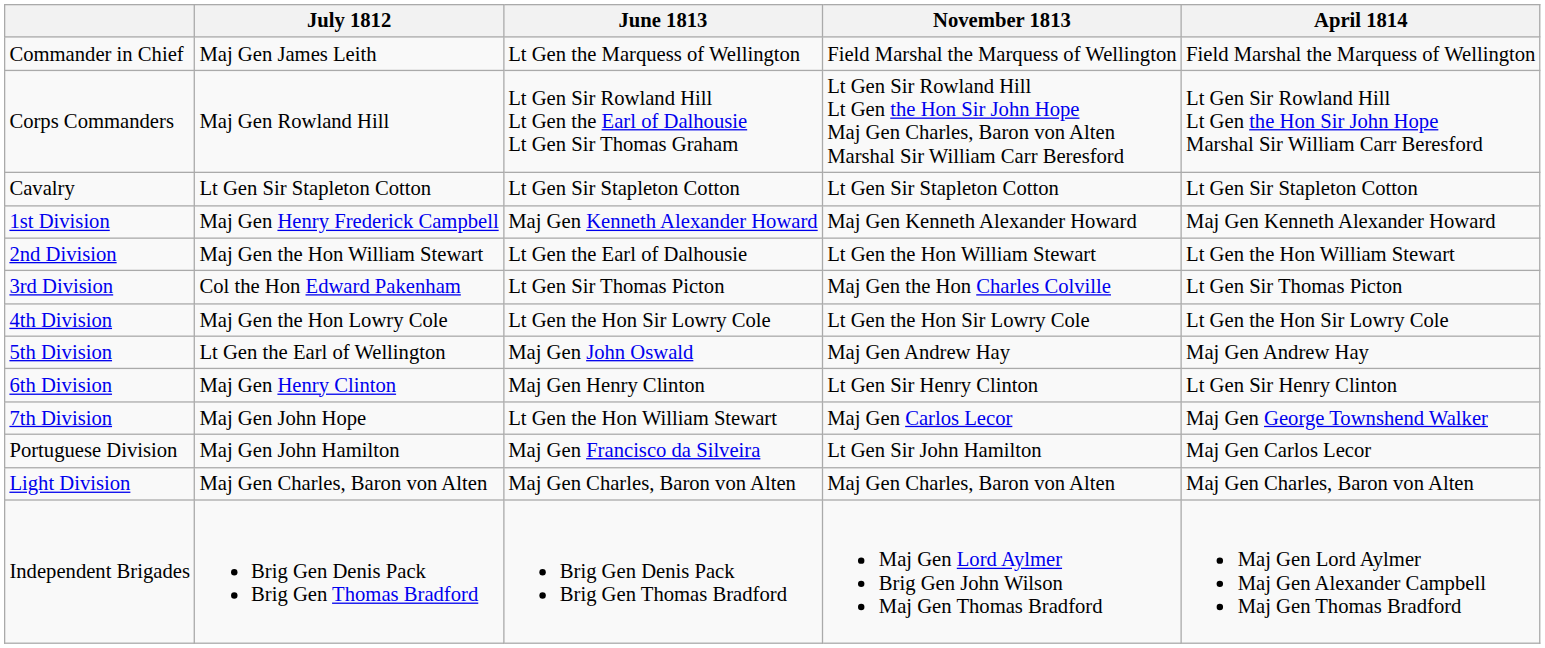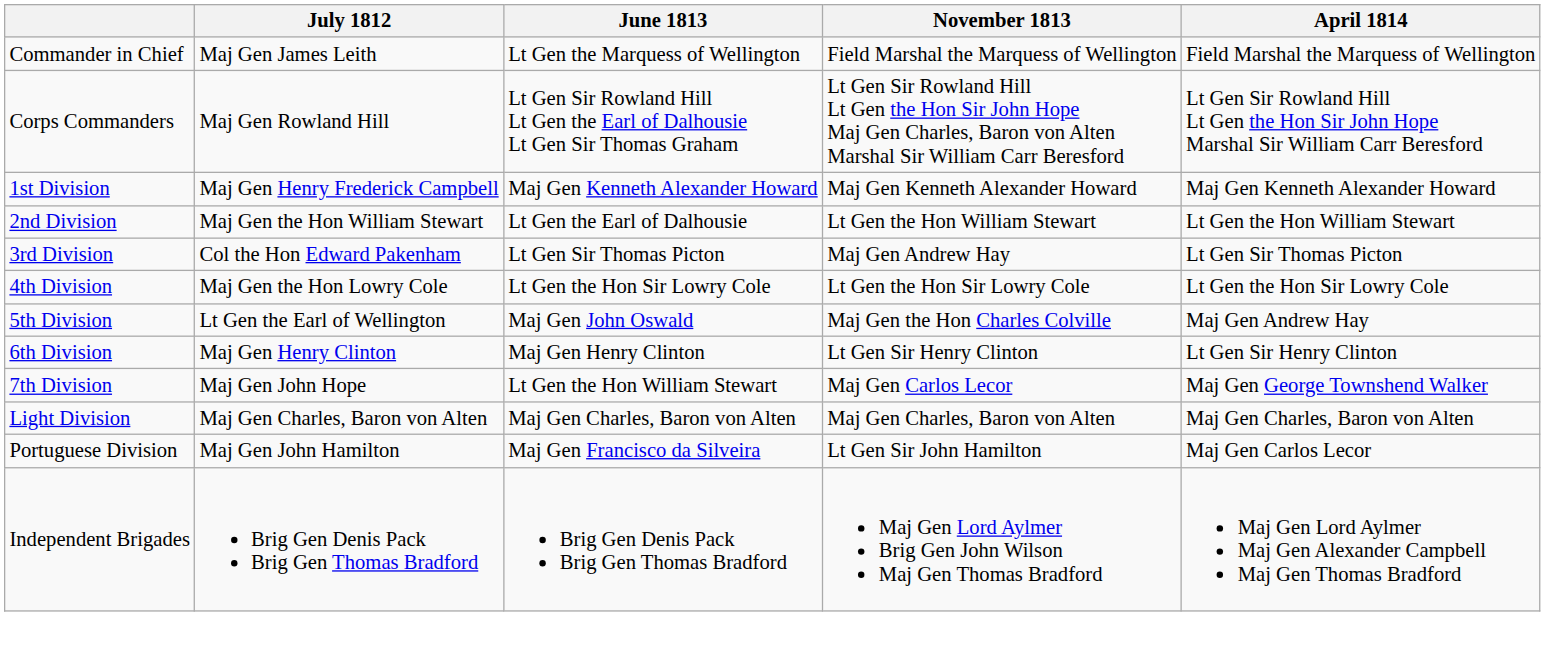 <table class="wikitable" border="1">
 <tr>
 <th></th>
 <th>July 1812</th>
 <th>June 1813</th>
 <th>November 1813</th>
 <th>April 1814</th>
 </tr>
 <tr>
 <td>Commander in Chief</td>
 <td>Maj Gen James Leith</td>
 <td>Lt Gen the Marquess of Wellington</td>
 <td>Field Marshal the Marquess of Wellington</td>
 <td>Field Marshal the Marquess of Wellington</td>
 </tr>
 <tr>
 <td>Corps Commanders</td>
 <td>Maj Gen Rowland Hill</td>
 <td>Lt Gen Sir Rowland Hill<br>Lt Gen the <a href='#'>Earl of Dalhousie</a><br>Lt Gen Sir Thomas Graham</td>
 <td>Lt Gen Sir Rowland Hill<br>Lt Gen <a href='#'>the Hon Sir John Hope</a><br>Maj Gen Charles, Baron von Alten<br>Marshal Sir William Carr Beresford</td>
 <td>Lt Gen Sir Rowland Hill<br>Lt Gen <a href='#'>the Hon Sir John Hope</a><br>Marshal Sir William Carr Beresford</td>
 </tr>
 <tr>
-<td>Cavalry</td>
-<td>Lt Gen Sir Stapleton Cotton</td>
-<td>Lt Gen Sir Stapleton Cotton</td>
-<td>Lt Gen Sir Stapleton Cotton</td>
-<td>Lt Gen Sir Stapleton Cotton</td>
-</tr>
-<tr>
 <td><a href='#'>1st Division</a></td>
 <td>Maj Gen <a href='#'>Henry Frederick Campbell</a></td>
 <td>Maj Gen <a href='#'>Kenneth Alexander Howard</a></td>
 <td>Maj Gen Kenneth Alexander Howard</td>
 <td>Maj Gen Kenneth Alexander Howard</td>
 </tr>
 <tr>
 <td><a href='#'>2nd Division</a></td>
 <td>Maj Gen the Hon William Stewart</td>
 <td>Lt Gen the Earl of Dalhousie</td>
 <td>Lt Gen the Hon William Stewart</td>
 <td>Lt Gen the Hon William Stewart</td>
 </tr>
 <tr>
 <td><a href='#'>3rd Division</a></td>
 <td>Col the Hon <a href='#'>Edward Pakenham</a></td>
 <td>Lt Gen Sir Thomas Picton</td>
-<td>Maj Gen the Hon <a href='#'>Charles Colville</a></td>
+<td>Maj Gen Andrew Hay</td>
 <td>Lt Gen Sir Thomas Picton</td>
 </tr>
 <tr>
 <td><a href='#'>4th Division</a></td>
 <td>Maj Gen the Hon Lowry Cole</td>
 <td>Lt Gen the Hon Sir Lowry Cole</td>
 <td>Lt Gen the Hon Sir Lowry Cole</td>
 <td>Lt Gen the Hon Sir Lowry Cole</td>
 </tr>
 <tr>
 <td><a href='#'>5th Division</a></td>
 <td>Lt Gen the Earl of Wellington</td>
 <td>Maj Gen <a href='#'>John Oswald</a></td>
-<td>Maj Gen Andrew Hay</td>
+<td>Maj Gen the Hon <a href='#'>Charles Colville</a></td>
 <td>Maj Gen Andrew Hay</td>
 </tr>
 <tr>
 <td><a href='#'>6th Division</a></td>
 <td>Maj Gen <a href='#'>Henry Clinton</a></td>
 <td>Maj Gen Henry Clinton</td>
 <td>Lt Gen Sir Henry Clinton</td>
 <td>Lt Gen Sir Henry Clinton</td>
 </tr>
 <tr>
 <td><a href='#'>7th Division</a></td>
 <td>Maj Gen John Hope</td>
 <td>Lt Gen the Hon William Stewart</td>
 <td>Maj Gen <a href='#'>Carlos Lecor</a></td>
 <td>Maj Gen <a href='#'>George Townshend Walker</a></td>
 </tr>
 <tr>
+<td><a href='#'>Light Division</a></td>
+<td>Maj Gen Charles, Baron von Alten</td>
+<td>Maj Gen Charles, Baron von Alten</td>
+<td>Maj Gen Charles, Baron von Alten</td>
+<td>Maj Gen Charles, Baron von Alten</td>
+</tr>
+<tr>
 <td>Portuguese Division</td>
 <td>Maj Gen John Hamilton</td>
 <td>Maj Gen <a href='#'>Francisco da Silveira</a></td>
 <td>Lt Gen Sir John Hamilton</td>
 <td>Maj Gen Carlos Lecor</td>
-</tr>
-<tr>
-<td><a href='#'>Light Division</a></td>
-<td>Maj Gen Charles, Baron von Alten</td>
-<td>Maj Gen Charles, Baron von Alten</td>
-<td>Maj Gen Charles, Baron von Alten</td>
-<td>Maj Gen Charles, Baron von Alten</td>
 </tr>
 <tr>
 <td>Independent Brigades</td>
 <td><br><ul><li>Brig Gen Denis Pack</li><li>Brig Gen <a href='#'>Thomas Bradford</a></li></ul></td>
 <td><br><ul><li>Brig Gen Denis Pack</li><li>Brig Gen Thomas Bradford</li></ul></td>
 <td><br><ul><li>Maj Gen <a href='#'>Lord Aylmer</a></li><li>Brig Gen John Wilson</li><li>Maj Gen Thomas Bradford</li></ul></td>
 <td><br><ul><li>Maj Gen Lord Aylmer</li><li>Maj Gen Alexander Campbell</li><li>Maj Gen Thomas Bradford</li></ul></td>
 </tr>
 </table>
